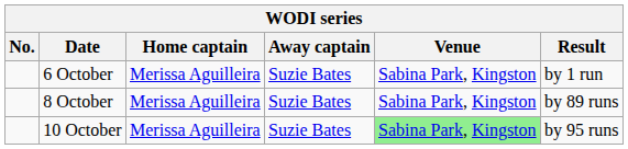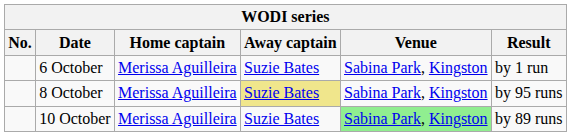 <table class="wikitable">
 <tr>
 <th colspan="9">WODI series</th>
 </tr>
 <tr>
 <th>No.</th>
 <th>Date</th>
 <th>Home captain</th>
 <th>Away captain</th>
 <th>Venue</th>
 <th>Result</th>
 </tr>
 <tr>
 <td></td>
 <td>6 October</td>
 <td><a href='#'>Merissa Aguilleira</a></td>
 <td><a href='#'>Suzie Bates</a></td>
 <td><a href='#'>Sabina Park</a>, <a href='#'>Kingston</a></td>
 <td> by 1 run</td>
 </tr>
 <tr>
 <td></td>
 <td>8 October</td>
 <td><a href='#'>Merissa Aguilleira</a></td>
-<td><a href='#'>Suzie Bates</a></td>
+<td style="background: khaki;"><a href='#'>Suzie Bates</a></td>
 <td><a href='#'>Sabina Park</a>, <a href='#'>Kingston</a></td>
-<td> by 89 runs</td>
+<td> by 95 runs</td>
 </tr>
 <tr>
 <td></td>
 <td>10 October</td>
 <td><a href='#'>Merissa Aguilleira</a></td>
 <td><a href='#'>Suzie Bates</a></td>
 <td style="background: lightgreen;"><a href='#'>Sabina Park</a>, <a href='#'>Kingston</a></td>
-<td> by 95 runs</td>
+<td> by 89 runs</td>
 </tr>
 </table>
